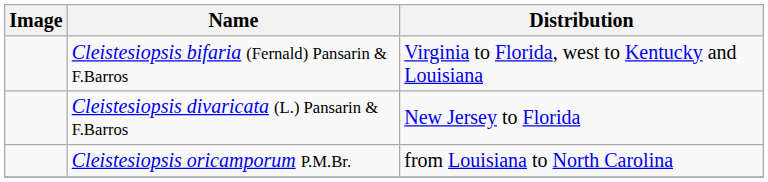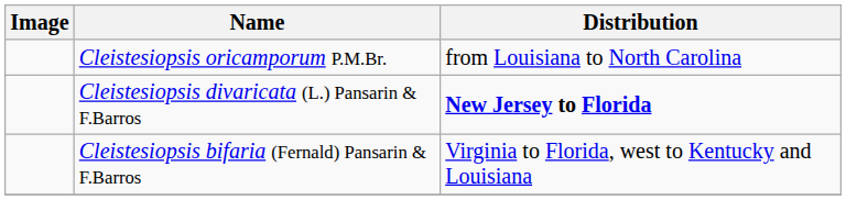 <table class="wikitable">
 <tr>
 <th>Image</th>
 <th>Name</th>
 <th>Distribution</th>
 </tr>
 <tr>
 <td></td>
+<td><em><a href='#'>Cleistesiopsis oricamporum</a></em> <small>P.M.Br.</small></td>
+<td>from <a href='#'>Louisiana</a> to <a href='#'>North Carolina</a></td>
+</tr>
+<tr>
+<td></td>
+<td><em><a href='#'>Cleistesiopsis divaricata</a></em> <small>(L.) Pansarin & F.Barros</small></td>
+<td><strong><a href='#'>New Jersey</a> to <a href='#'>Florida</a></strong></td>
+</tr>
+<tr>
+<td></td>
 <td><em><a href='#'>Cleistesiopsis bifaria</a></em> <small>(Fernald) Pansarin & F.Barros</small></td>
 <td><a href='#'>Virginia</a> to <a href='#'>Florida</a>, west to <a href='#'>Kentucky</a> and <a href='#'>Louisiana</a></td>
 </tr>
 <tr>
-<td></td>
-<td><em><a href='#'>Cleistesiopsis divaricata</a></em> <small>(L.) Pansarin & F.Barros</small></td>
-<td><a href='#'>New Jersey</a> to <a href='#'>Florida</a></td>
-</tr>
-<tr>
-<td></td>
-<td><em><a href='#'>Cleistesiopsis oricamporum</a></em> <small>P.M.Br.</small></td>
-<td>from <a href='#'>Louisiana</a> to <a href='#'>North Carolina</a></td>
-</tr>
-<tr>
 </tr>
 </table>
